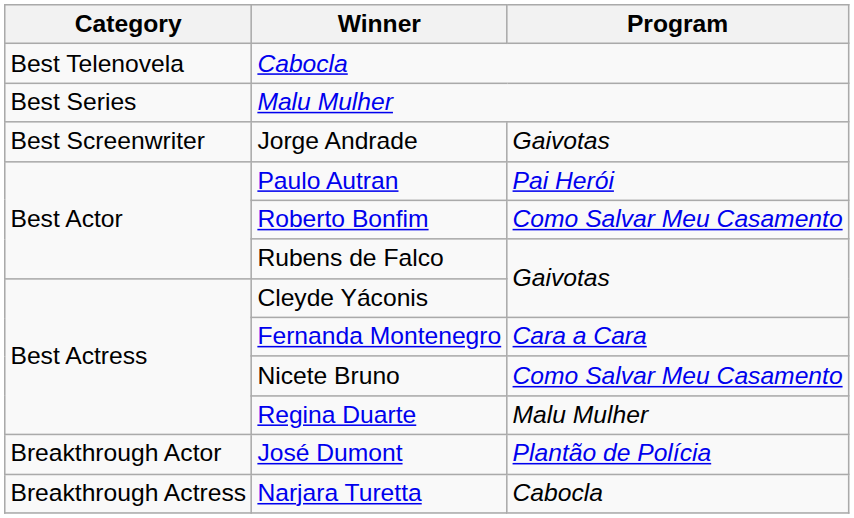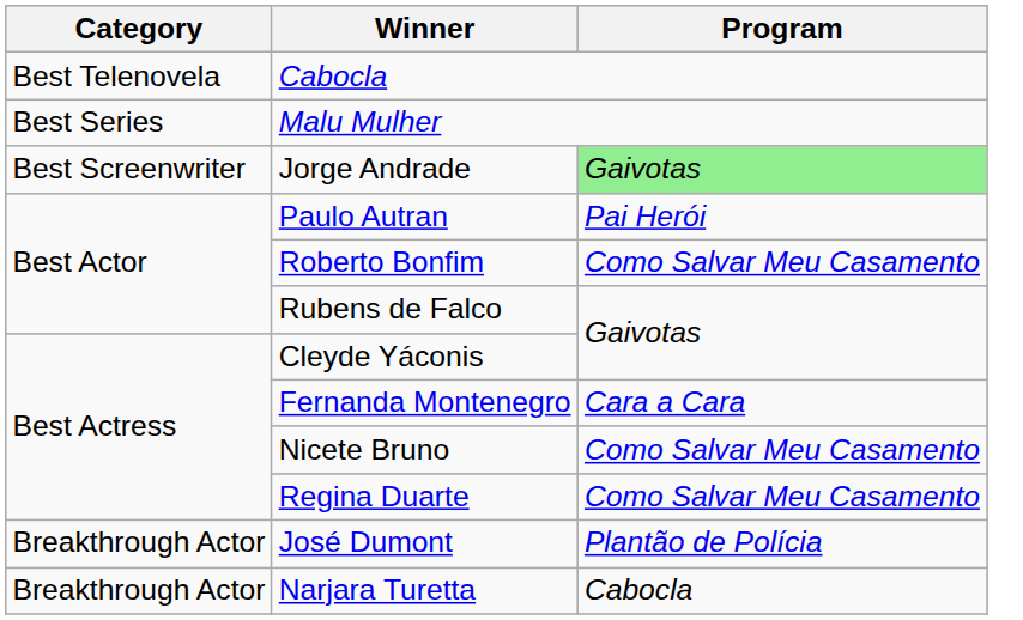 <table class="wikitable">
 <tr>
 <th>Category</th>
 <th>Winner</th>
 <th>Program</th>
 </tr>
 <tr>
 <td>Best Telenovela</td>
 <td colspan="2"><em><a href='#'>Cabocla</a></em></td>
 </tr>
 <tr>
 <td>Best Series</td>
 <td colspan="2"><em><a href='#'>Malu Mulher</a></em></td>
 </tr>
 <tr>
 <td>Best Screenwriter</td>
 <td>Jorge Andrade</td>
-<td><em>Gaivotas</em></td>
+<td style="background: lightgreen;"><em>Gaivotas</em></td>
 </tr>
 <tr>
 <td rowspan="3">Best Actor</td>
 <td><a href='#'>Paulo Autran</a></td>
 <td><em><a href='#'>Pai Herói</a></em></td>
 </tr>
 <tr>
 <td><a href='#'>Roberto Bonfim</a></td>
 <td><em><a href='#'>Como Salvar Meu Casamento</a></em></td>
 </tr>
 <tr>
 <td>Rubens de Falco</td>
 <td rowspan="2"><em>Gaivotas</em></td>
 </tr>
 <tr>
 <td rowspan="4">Best Actress</td>
 <td>Cleyde Yáconis</td>
 </tr>
 <tr>
 <td><a href='#'>Fernanda Montenegro</a></td>
 <td><em><a href='#'>Cara a Cara</a></em></td>
 </tr>
 <tr>
 <td>Nicete Bruno</td>
 <td><em><a href='#'>Como Salvar Meu Casamento</a></em></td>
 </tr>
 <tr>
 <td><a href='#'>Regina Duarte</a></td>
-<td><em>Malu Mulher</em></td>
+<td><em><a href='#'>Como Salvar Meu Casamento</a></em></td>
 </tr>
 <tr>
 <td>Breakthrough Actor</td>
 <td><a href='#'>José Dumont</a></td>
 <td><em><a href='#'>Plantão de Polícia</a></em></td>
 </tr>
 <tr>
-<td>Breakthrough Actress</td>
+<td>Breakthrough Actor</td>
 <td><a href='#'>Narjara Turetta</a></td>
 <td><em>Cabocla</em></td>
 </tr>
 </table>
